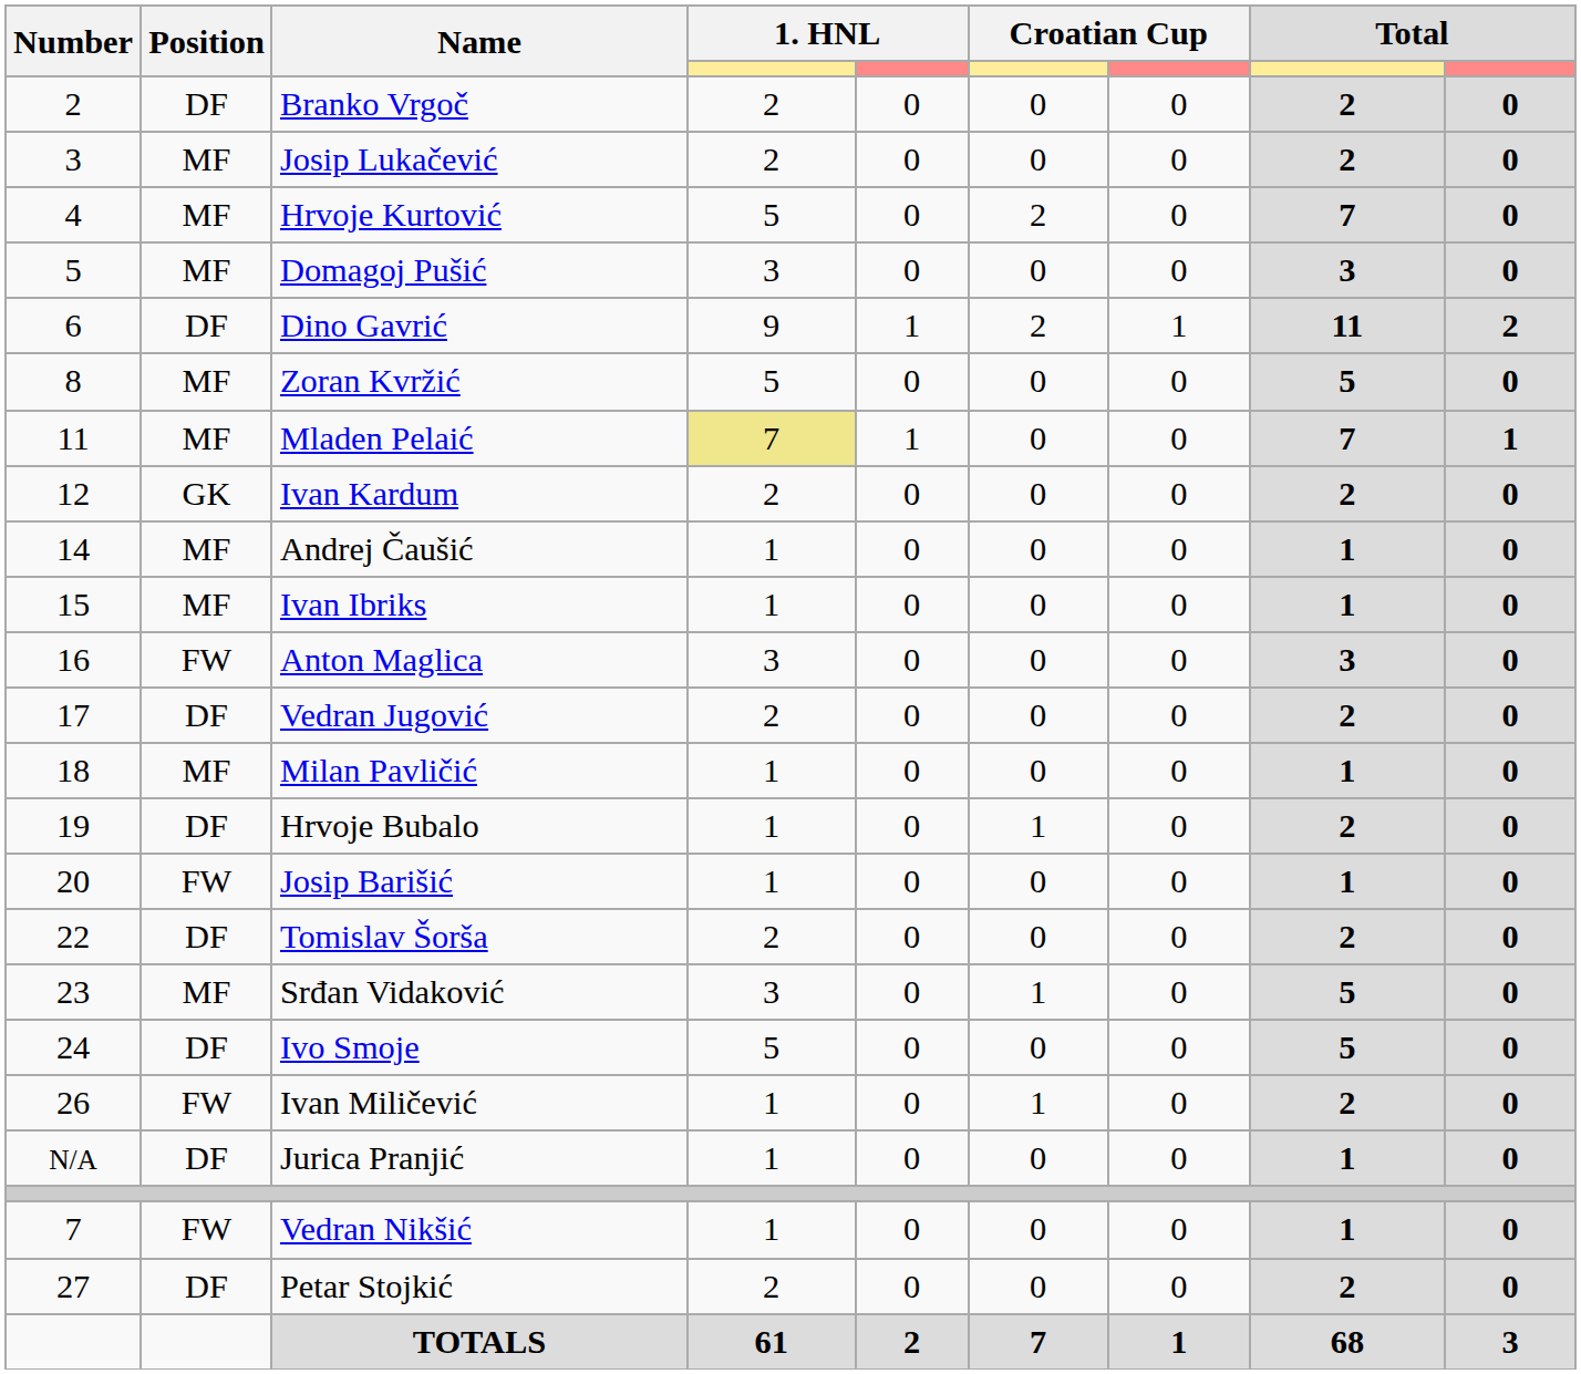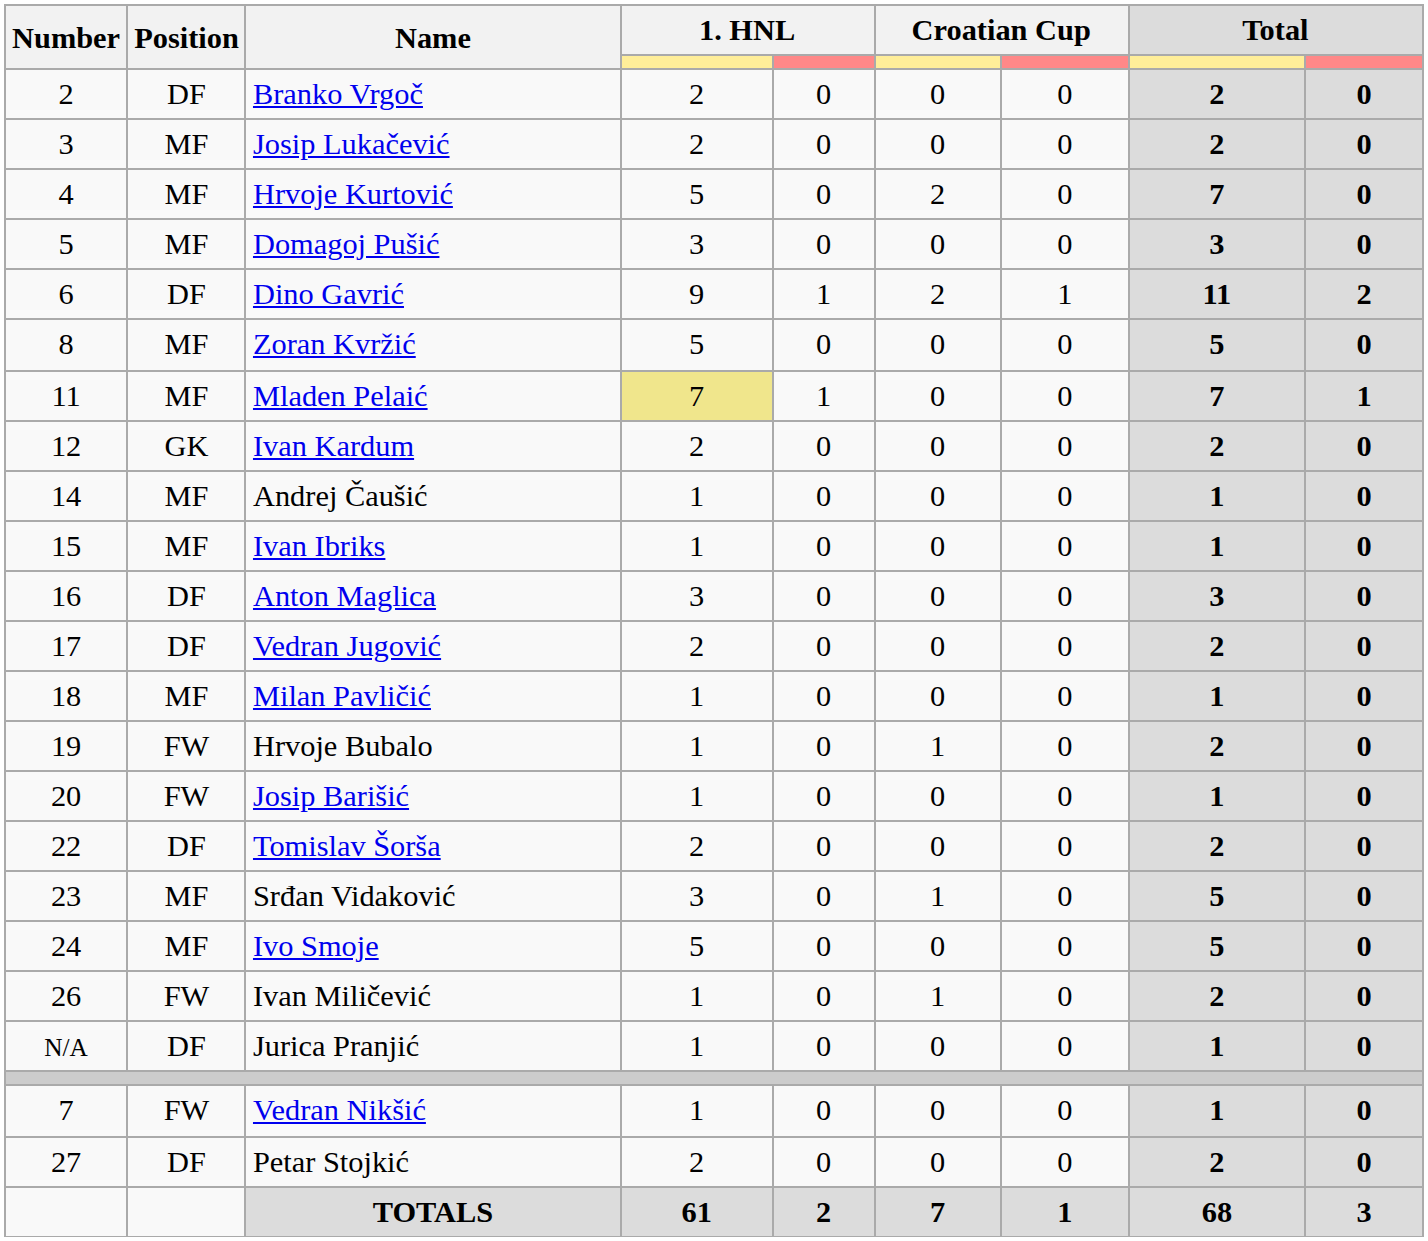 <table class="wikitable" style="font-size: 95%; text-align: center;">
 <tr>
 <th width=40  rowspan="2"  align="center">Number</th>
 <th width=40  rowspan="2"  align="center">Position</th>
 <th width=180 rowspan="2"  align="center">Name</th>
 <th width=120 colspan="2" align="center">1. HNL</th>
 <th width=120 colspan="2" align="center">Croatian Cup</th>
 <th width=140 colspan="2" align="center" style="background: #DCDCDC">Total</th>
 </tr>
 <tr>
 <th style="background: #FFEE99"></th>
 <th style="background: #FF8888"></th>
 <th style="background: #FFEE99"></th>
 <th style="background: #FF8888"></th>
 <th style="background: #FFEE99"></th>
 <th style="background: #FF8888"></th>
 </tr>
 <tr>
 <td>2</td>
 <td>DF</td>
 <td style="text-align:left;"> <a href='#'>Branko Vrgoč</a></td>
 <td>2</td>
 <td>0</td>
 <td>0</td>
 <td>0</td>
 <th style="background: #DCDCDC">2</th>
 <th style="background: #DCDCDC">0</th>
 </tr>
 <tr>
 <td>3</td>
 <td>MF</td>
 <td style="text-align:left;"> <a href='#'>Josip Lukačević</a></td>
 <td>2</td>
 <td>0</td>
 <td>0</td>
 <td>0</td>
 <th style="background: #DCDCDC">2</th>
 <th style="background: #DCDCDC">0</th>
 </tr>
 <tr>
 <td>4</td>
 <td>MF</td>
 <td style="text-align:left;"> <a href='#'>Hrvoje Kurtović</a></td>
 <td>5</td>
 <td>0</td>
 <td>2</td>
 <td>0</td>
 <th style="background: #DCDCDC">7</th>
 <th style="background: #DCDCDC">0</th>
 </tr>
 <tr>
 <td>5</td>
 <td>MF</td>
 <td style="text-align:left;"> <a href='#'>Domagoj Pušić</a></td>
 <td>3</td>
 <td>0</td>
 <td>0</td>
 <td>0</td>
 <th style="background: #DCDCDC">3</th>
 <th style="background: #DCDCDC">0</th>
 </tr>
 <tr>
 <td>6</td>
 <td>DF</td>
 <td style="text-align:left;"> <a href='#'>Dino Gavrić</a></td>
 <td>9</td>
 <td>1</td>
 <td>2</td>
 <td>1</td>
 <th style="background: #DCDCDC">11</th>
 <th style="background: #DCDCDC">2</th>
 </tr>
 <tr>
 <td>8</td>
 <td>MF</td>
 <td style="text-align:left;"> <a href='#'>Zoran Kvržić</a></td>
 <td>5</td>
 <td>0</td>
 <td>0</td>
 <td>0</td>
 <th style="background: #DCDCDC">5</th>
 <th style="background: #DCDCDC">0</th>
 </tr>
 <tr>
 <td>11</td>
 <td>MF</td>
 <td style="text-align:left;"> <a href='#'>Mladen Pelaić</a></td>
 <td style="background: khaki;">7</td>
 <td>1</td>
 <td>0</td>
 <td>0</td>
 <th style="background: #DCDCDC">7</th>
 <th style="background: #DCDCDC">1</th>
 </tr>
 <tr>
 <td>12</td>
 <td>GK</td>
 <td style="text-align:left;"> <a href='#'>Ivan Kardum</a></td>
 <td>2</td>
 <td>0</td>
 <td>0</td>
 <td>0</td>
 <th style="background: #DCDCDC">2</th>
 <th style="background: #DCDCDC">0</th>
 </tr>
 <tr>
 <td>14</td>
 <td>MF</td>
 <td style="text-align:left;"> Andrej Čaušić</td>
 <td>1</td>
 <td>0</td>
 <td>0</td>
 <td>0</td>
 <th style="background: #DCDCDC">1</th>
 <th style="background: #DCDCDC">0</th>
 </tr>
 <tr>
 <td>15</td>
 <td>MF</td>
 <td style="text-align:left;"> <a href='#'>Ivan Ibriks</a></td>
 <td>1</td>
 <td>0</td>
 <td>0</td>
 <td>0</td>
 <th style="background: #DCDCDC">1</th>
 <th style="background: #DCDCDC">0</th>
 </tr>
 <tr>
 <td>16</td>
-<td>FW</td>
+<td>DF</td>
 <td style="text-align:left;"> <a href='#'>Anton Maglica</a></td>
 <td>3</td>
 <td>0</td>
 <td>0</td>
 <td>0</td>
 <th style="background: #DCDCDC">3</th>
 <th style="background: #DCDCDC">0</th>
 </tr>
 <tr>
 <td>17</td>
 <td>DF</td>
 <td style="text-align:left;"> <a href='#'>Vedran Jugović</a></td>
 <td>2</td>
 <td>0</td>
 <td>0</td>
 <td>0</td>
 <th style="background: #DCDCDC">2</th>
 <th style="background: #DCDCDC">0</th>
 </tr>
 <tr>
 <td>18</td>
 <td>MF</td>
 <td style="text-align:left;"> <a href='#'>Milan Pavličić</a></td>
 <td>1</td>
 <td>0</td>
 <td>0</td>
 <td>0</td>
 <th style="background: #DCDCDC">1</th>
 <th style="background: #DCDCDC">0</th>
 </tr>
 <tr>
 <td>19</td>
-<td>DF</td>
+<td>FW</td>
 <td style="text-align:left;"> Hrvoje Bubalo</td>
 <td>1</td>
 <td>0</td>
 <td>1</td>
 <td>0</td>
 <th style="background: #DCDCDC">2</th>
 <th style="background: #DCDCDC">0</th>
 </tr>
 <tr>
 <td>20</td>
 <td>FW</td>
 <td style="text-align:left;"> <a href='#'>Josip Barišić</a></td>
 <td>1</td>
 <td>0</td>
 <td>0</td>
 <td>0</td>
 <th style="background: #DCDCDC">1</th>
 <th style="background: #DCDCDC">0</th>
 </tr>
 <tr>
 <td>22</td>
 <td>DF</td>
 <td style="text-align:left;"> <a href='#'>Tomislav Šorša</a></td>
 <td>2</td>
 <td>0</td>
 <td>0</td>
 <td>0</td>
 <th style="background: #DCDCDC">2</th>
 <th style="background: #DCDCDC">0</th>
 </tr>
 <tr>
 <td>23</td>
 <td>MF</td>
 <td style="text-align:left;"> Srđan Vidaković</td>
 <td>3</td>
 <td>0</td>
 <td>1</td>
 <td>0</td>
 <th style="background: #DCDCDC">5</th>
 <th style="background: #DCDCDC">0</th>
 </tr>
 <tr>
 <td>24</td>
-<td>DF</td>
+<td>MF</td>
 <td style="text-align:left;"> <a href='#'>Ivo Smoje</a></td>
 <td>5</td>
 <td>0</td>
 <td>0</td>
 <td>0</td>
 <th style="background: #DCDCDC">5</th>
 <th style="background: #DCDCDC">0</th>
 </tr>
 <tr>
 <td>26</td>
 <td>FW</td>
 <td style="text-align:left;"> Ivan Miličević</td>
 <td>1</td>
 <td>0</td>
 <td>1</td>
 <td>0</td>
 <th style="background: #DCDCDC">2</th>
 <th style="background: #DCDCDC">0</th>
 </tr>
 <tr>
 <td><span><small>N/A</small></span></td>
 <td>DF</td>
 <td style="text-align:left;"> Jurica Pranjić</td>
 <td>1</td>
 <td>0</td>
 <td>0</td>
 <td>0</td>
 <th style="background: #DCDCDC">1</th>
 <th style="background: #DCDCDC">0</th>
 </tr>
 <tr style="color:#CCCCCC;background-color:#CCCCCC">
 <td colspan="9"></td>
 </tr>
 <tr>
 <td>7</td>
 <td>FW</td>
 <td style="text-align:left;"> <a href='#'>Vedran Nikšić</a></td>
 <td>1</td>
 <td>0</td>
 <td>0</td>
 <td>0</td>
 <th style="background: #DCDCDC">1</th>
 <th style="background: #DCDCDC">0</th>
 </tr>
 <tr>
 <td>27</td>
 <td>DF</td>
 <td style="text-align:left;"> Petar Stojkić</td>
 <td>2</td>
 <td>0</td>
 <td>0</td>
 <td>0</td>
 <th style="background: #DCDCDC">2</th>
 <th style="background: #DCDCDC">0</th>
 </tr>
 <tr>
 <td></td>
 <td></td>
 <th style="background: #DCDCDC">TOTALS</th>
 <th style="background: #DCDCDC">61</th>
 <th style="background: #DCDCDC">2</th>
 <th style="background: #DCDCDC">7</th>
 <th style="background: #DCDCDC">1</th>
 <th style="background: #DCDCDC">68</th>
 <th style="background: #DCDCDC">3</th>
 </tr>
 <tr>
 </tr>
 </table>
